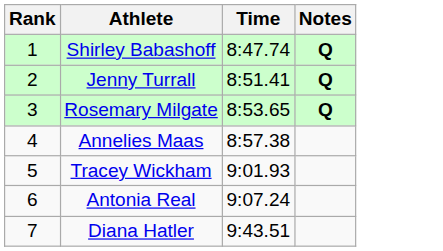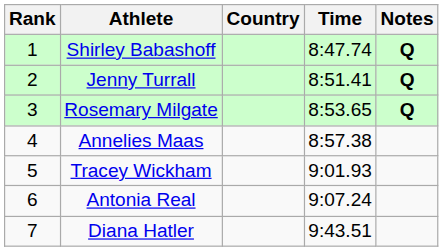 <table class="wikitable sortable" style="text-align:center">
 <tr>
 <th>Rank</th>
 <th>Athlete</th>
+<th>Country</th>
 <th>Time</th>
 <th>Notes</th>
 </tr>
 <tr bgcolor=ccffcc>
 <td>1</td>
 <td><a href='#'>Shirley Babashoff</a></td>
+<td align=left></td>
 <td>8:47.74</td>
 <td><strong>Q </strong></td>
 </tr>
 <tr bgcolor=ccffcc>
 <td>2</td>
 <td><a href='#'>Jenny Turrall</a></td>
+<td align=left></td>
 <td>8:51.41</td>
 <td><strong>Q </strong></td>
 </tr>
 <tr bgcolor=ccffcc>
 <td>3</td>
 <td><a href='#'>Rosemary Milgate</a></td>
+<td align=left></td>
 <td>8:53.65</td>
 <td><strong>Q </strong></td>
 </tr>
 <tr>
 <td>4</td>
 <td><a href='#'>Annelies Maas</a></td>
+<td align=left></td>
 <td>8:57.38</td>
 <td><strong> </strong></td>
 </tr>
 <tr>
 <td>5</td>
 <td><a href='#'>Tracey Wickham</a></td>
+<td align=left></td>
 <td>9:01.93</td>
 <td><strong> </strong></td>
 </tr>
 <tr>
 <td>6</td>
 <td><a href='#'>Antonia Real</a></td>
+<td align=left></td>
 <td>9:07.24</td>
 <td><strong> </strong></td>
 </tr>
 <tr>
 <td>7</td>
 <td><a href='#'>Diana Hatler</a></td>
+<td align=left></td>
 <td>9:43.51</td>
 <td><strong> </strong></td>
 </tr>
 </table>
